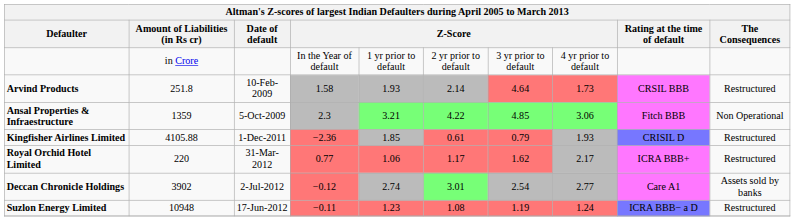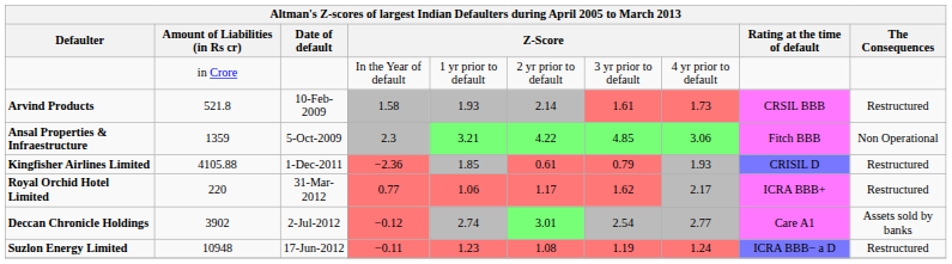 <table class="wikitable">
 <tr>
 <th colspan="10" style="text-align: center; font-weight:bold;">Altman's Z-scores of largest Indian Defaulters during April 2005 to March 2013</th>
 </tr>
 <tr>
 <th colspan="1" style="text-align: center; font-weight:bold;">Defaulter</th>
 <th colspan="1" style="text-align: center; font-weight:bold;">Amount of Liabilities (in Rs cr)</th>
 <th colspan="1" style="text-align: center; font-weight:bold;">Date of default</th>
 <th colspan="5" style="text-align: center; font-weight:bold;">Z-Score</th>
 <th colspan="1" style="text-align: center; font-weight:bold;">Rating at the time of default</th>
 <th colspan="1" style="text-align: center; font-weight:bold;">The Consequences</th>
 </tr>
 <tr>
 <td style="font-weight:bold;"></td>
 <td style="text-align: center;">in <a href='#'>Crore</a></td>
 <td style="text-align: center;"></td>
 <td style="text-align: center;">In the Year of default</td>
 <td style="text-align: center;">1 yr prior to default</td>
 <td style="text-align: center;">2 yr prior to default</td>
 <td style="text-align: center;">3 yr prior to default</td>
 <td style="text-align: center;">4 yr prior to default</td>
 <td style="text-align: center;"></td>
 <td style="text-align: center;"></td>
 </tr>
 <tr>
 <td style="font-weight:bold;">Arvind Products</td>
-<td style="text-align: center;">251.8</td>
+<td style="text-align: center;">521.8</td>
 <td style="text-align: center;">10-Feb-2009</td>
 <td style="text-align: center; background:#bbbbbb;">1.58</td>
 <td style="text-align: center; background:#bbbbbb;">1.93</td>
 <td style="text-align: center; background:#bbbbbb;">2.14</td>
-<td style="text-align: center; background:#ff7777;">4.64</td>
+<td style="text-align: center; background:#ff7777;">1.61</td>
 <td style="text-align: center; background:#ff7777;">1.73</td>
 <td style="text-align: center; background:#ff77ff;">CRSIL BBB</td>
 <td style="text-align: center;">Restructured</td>
 </tr>
 <tr>
 <td style="font-weight:bold;">Ansal Properties & Infraestructure</td>
 <td style="text-align: center;">1359</td>
 <td style="text-align: center;">5-Oct-2009</td>
 <td style="text-align: center; background:#bbbbbb;">2.3</td>
 <td style="text-align: center; background:#77ff77;">3.21</td>
 <td style="text-align: center; background:#77ff77;">4.22</td>
 <td style="text-align: center; background:#77ff77;">4.85</td>
 <td style="text-align: center; background:#77ff77;">3.06</td>
 <td style="text-align: center; background:#ff77ff;">Fitch BBB</td>
 <td style="text-align: center;">Non Operational</td>
 </tr>
 <tr>
 <td style="font-weight:bold;">Kingfisher Airlines Limited</td>
 <td style="text-align: center;">4105.88</td>
 <td style="text-align: center;">1-Dec-2011</td>
 <td style="text-align: center; background:#ff7777;">−2.36</td>
 <td style="text-align: center; background:#bbbbbb;">1.85</td>
 <td style="text-align: center; background:#ff7777;">0.61</td>
 <td style="text-align: center; background:#ff7777;">0.79</td>
 <td style="text-align: center; background:#bbbbbb;">1.93</td>
 <td style="text-align: center; background:#7777ff;">CRISIL D</td>
 <td style="text-align: center;">Restructured</td>
 </tr>
 <tr>
 <td style="font-weight:bold;">Royal Orchid Hotel Limited</td>
 <td style="text-align: center;">220</td>
 <td style="text-align: center;">31-Mar-2012</td>
 <td style="text-align: center; background:#ff7777;">0.77</td>
 <td style="text-align: center; background:#ff7777;">1.06</td>
 <td style="text-align: center; background:#ff7777;">1.17</td>
 <td style="text-align: center; background:#ff7777;">1.62</td>
 <td style="text-align: center; background:#bbbbbb;">2.17</td>
 <td style="text-align: center; background:#ff77ff;">ICRA BBB+</td>
 <td style="text-align: center;">Restructured</td>
 </tr>
 <tr>
 <td style="font-weight:bold;">Deccan Chronicle Holdings</td>
 <td style="text-align: center;">3902</td>
 <td style="text-align: center;">2-Jul-2012</td>
 <td style="text-align: center; background:#ff7777;">−0.12</td>
 <td style="text-align: center; background:#bbbbbb;">2.74</td>
 <td style="text-align: center; background:#77ff77;">3.01</td>
 <td style="text-align: center; background:#bbbbbb;">2.54</td>
 <td style="text-align: center; background:#bbbbbb;">2.77</td>
 <td style="text-align: center; background:#ff77ff;">Care A1</td>
 <td style="text-align: center;">Assets sold by banks</td>
 </tr>
 <tr>
 <td style="font-weight:bold;">Suzlon Energy Limited</td>
 <td style="text-align: center;">10948</td>
 <td style="text-align: center;">17-Jun-2012</td>
 <td style="text-align: center; background:#ff7777;">−0.11</td>
 <td style="text-align: center; background:#ff7777;">1.23</td>
 <td style="text-align: center; background:#ff7777;">1.08</td>
 <td style="text-align: center; background:#ff7777;">1.19</td>
 <td style="text-align: center; background:#ff7777;">1.24</td>
 <td style="text-align: center; background:#7777ff;">ICRA BBB− a D</td>
 <td style="text-align: center;">Restructured</td>
 </tr>
 <tr>
 </tr>
 </table>
